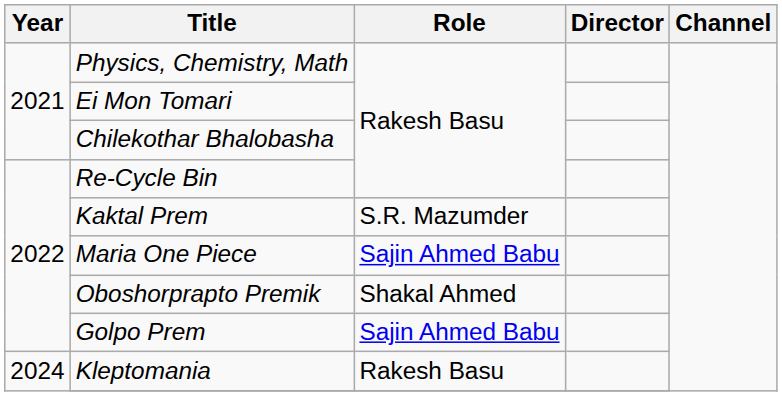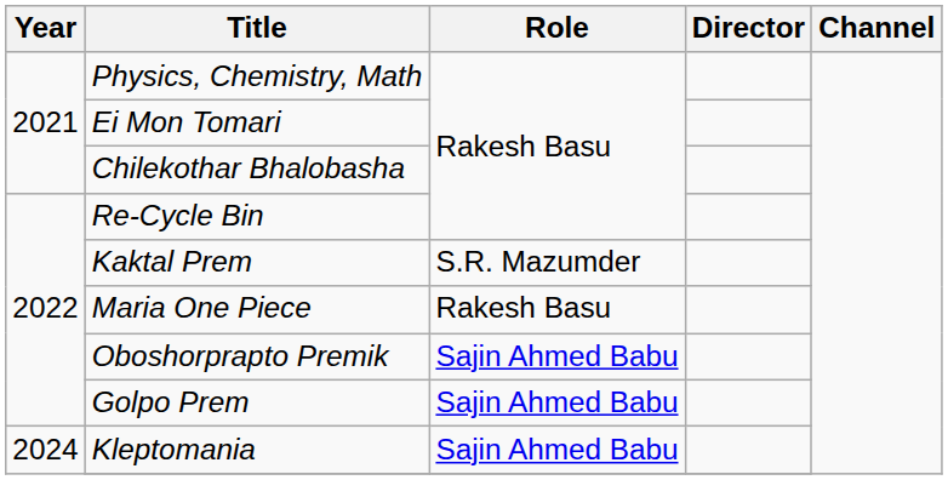 <table class="wikitable">
 <tr>
 <th>Year</th>
 <th>Title</th>
 <th>Role</th>
 <th>Director</th>
 <th>Channel</th>
 </tr>
 <tr>
 <td rowspan="3">2021</td>
 <td><em>Physics, Chemistry, Math</em></td>
 <td rowspan="4">Rakesh Basu</td>
 <td></td>
 </tr>
 <tr>
 <td><em>Ei Mon Tomari</em></td>
 <td></td>
 </tr>
 <tr>
 <td><em>Chilekothar Bhalobasha</em></td>
 <td></td>
 </tr>
 <tr>
 <td rowspan="5">2022</td>
 <td><em>Re-Cycle Bin</em></td>
 <td></td>
 </tr>
 <tr>
 <td><em>Kaktal Prem</em></td>
 <td>S.R. Mazumder</td>
 <td></td>
 </tr>
 <tr>
 <td><em>Maria One Piece</em></td>
-<td><a href='#'>Sajin Ahmed Babu</a></td>
+<td>Rakesh Basu</td>
 <td></td>
 </tr>
 <tr>
 <td><em>Oboshorprapto Premik</em></td>
-<td>Shakal Ahmed</td>
+<td><a href='#'>Sajin Ahmed Babu</a></td>
 <td></td>
 </tr>
 <tr>
 <td><em>Golpo Prem</em></td>
 <td><a href='#'>Sajin Ahmed Babu</a></td>
 <td></td>
 </tr>
 <tr>
 <td rowspan="3">2024</td>
 <td><em>Kleptomania</em></td>
-<td>Rakesh Basu</td>
+<td><a href='#'>Sajin Ahmed Babu</a></td>
 <td></td>
 </tr>
 <tr>
 </tr>
 </table>
